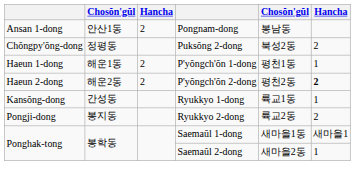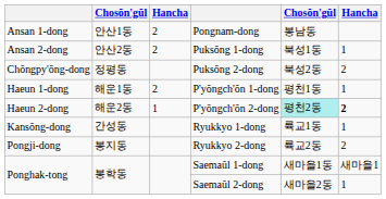 <table class="wikitable">
 <tr>
 <th></th>
 <th><a href='#'>Chosŏn'gŭl</a></th>
 <th><a href='#'>Hancha</a></th>
 <th></th>
 <th><a href='#'>Chosŏn'gŭl</a></th>
 <th><a href='#'>Hancha</a></th>
 </tr>
 <tr>
 <td>Ansan 1-dong</td>
 <td>안산1동</td>
 <td>2</td>
 <td>Pongnam-dong</td>
 <td>봉남동</td>
 <td></td>
+</tr>
+<tr>
+<td>Ansan 2-dong</td>
+<td>안산2동</td>
+<td>2</td>
+<td>Puksŏng 1-dong</td>
+<td>북성1동</td>
+<td>1</td>
 </tr>
 <tr>
 <td>Chŏngpy'ŏng-dong</td>
 <td>정평동</td>
 <td></td>
 <td>Puksŏng 2-dong</td>
 <td>북성2동</td>
 <td>2</td>
 </tr>
 <tr>
 <td>Haeun 1-dong</td>
 <td>해운1동</td>
 <td>2</td>
 <td>P'yŏngch'ŏn 1-dong</td>
 <td>평천1동</td>
 <td>1</td>
 </tr>
 <tr>
 <td>Haeun 2-dong</td>
 <td>해운2동</td>
-<td>2</td>
+<td>1</td>
 <td>P'yŏngch'ŏn 2-dong</td>
-<td>평천2동</td>
+<td style="background: paleturquoise;">평천2동</td>
 <td><strong>2</strong></td>
 </tr>
 <tr>
 <td>Kansŏng-dong</td>
 <td>간성동</td>
 <td></td>
 <td>Ryukkyo 1-dong</td>
 <td>륙교1동</td>
 <td>1</td>
 </tr>
 <tr>
 <td>Pongji-dong</td>
 <td>봉지동</td>
 <td></td>
 <td>Ryukkyo 2-dong</td>
 <td>륙교2동</td>
 <td>2</td>
 </tr>
 <tr>
 <td rowspan="2">Ponghak-tong</td>
 <td rowspan="2">봉학동</td>
 <td rowspan="2"></td>
 <td>Saemaŭl 1-dong</td>
 <td>새마을1동</td>
 <td>새마을1</td>
 </tr>
 <tr>
 <td>Saemaŭl 2-dong</td>
 <td>새마을2동</td>
 <td>1</td>
 </tr>
 </table>
